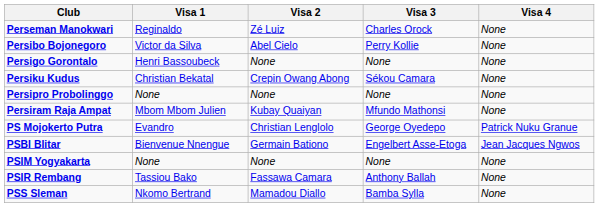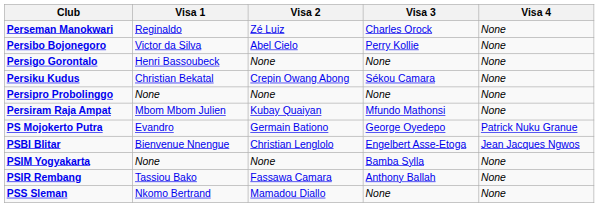 <table class="wikitable">
 <tr>
 <th style="width:190px;">Club</th>
 <th style="width:170px;">Visa 1</th>
 <th style="width:170px;">Visa 2</th>
 <th style="width:170px;">Visa 3</th>
 <th style="width:170px;">Visa 4</th>
 </tr>
 <tr style="vertical-align:top;">
 <td><strong><a href='#'>Perseman Manokwari</a></strong></td>
 <td> <a href='#'>Reginaldo</a></td>
 <td> <a href='#'>Zé Luiz</a></td>
 <td> <a href='#'>Charles Orock</a></td>
 <td><em>None</em></td>
 </tr>
 <tr style="vertical-align:top;">
 <td><strong><a href='#'>Persibo Bojonegoro</a></strong></td>
 <td> <a href='#'>Victor da Silva</a></td>
 <td> <a href='#'>Abel Cielo</a></td>
 <td> <a href='#'>Perry Kollie</a></td>
 <td><em>None</em></td>
 </tr>
 <tr style="vertical-align:top;">
 <td><strong><a href='#'>Persigo Gorontalo</a></strong></td>
 <td> <a href='#'>Henri Bassoubeck</a></td>
 <td><em>None</em></td>
 <td><em>None</em></td>
 <td><em>None</em></td>
 </tr>
 <tr style="vertical-align:top;">
 <td><strong><a href='#'>Persiku Kudus</a></strong></td>
 <td> <a href='#'>Christian Bekatal</a></td>
 <td> <a href='#'>Crepin Owang Abong</a></td>
 <td> <a href='#'>Sékou Camara</a></td>
 <td><em>None</em></td>
 </tr>
 <tr style="vertical-align:top;">
 <td><strong><a href='#'>Persipro Probolinggo</a></strong></td>
 <td><em>None</em></td>
 <td><em>None</em></td>
 <td><em>None</em></td>
 <td><em>None</em></td>
 </tr>
 <tr style="vertical-align:top;">
 <td><strong><a href='#'>Persiram Raja Ampat</a></strong></td>
 <td> <a href='#'>Mbom Mbom Julien</a></td>
 <td> <a href='#'>Kubay Quaiyan</a></td>
 <td> <a href='#'>Mfundo Mathonsi</a></td>
 <td><em>None</em></td>
 </tr>
 <tr style="vertical-align:top;">
 <td><strong><a href='#'>PS Mojokerto Putra</a></strong></td>
 <td> <a href='#'>Evandro</a></td>
-<td> <a href='#'>Christian Lenglolo</a></td>
+<td> <a href='#'>Germain Bationo</a></td>
 <td> <a href='#'>George Oyedepo</a></td>
 <td> <a href='#'>Patrick Nuku Granue</a></td>
 </tr>
 <tr style="vertical-align:top;">
 <td><strong><a href='#'>PSBI Blitar</a></strong></td>
 <td> <a href='#'>Bienvenue Nnengue</a></td>
-<td> <a href='#'>Germain Bationo</a></td>
+<td> <a href='#'>Christian Lenglolo</a></td>
 <td> <a href='#'>Engelbert Asse-Etoga</a></td>
 <td> <a href='#'>Jean Jacques Ngwos</a></td>
 </tr>
 <tr style="vertical-align:top;">
 <td><strong><a href='#'>PSIM Yogyakarta</a></strong></td>
 <td><em>None</em></td>
 <td><em>None</em></td>
-<td><em>None</em></td>
+<td> <a href='#'>Bamba Sylla</a></td>
 <td><em>None</em></td>
 </tr>
 <tr style="vertical-align:top;">
 <td><strong><a href='#'>PSIR Rembang</a></strong></td>
 <td> <a href='#'>Tassiou Bako</a></td>
 <td> <a href='#'>Fassawa Camara</a></td>
 <td> <a href='#'>Anthony Ballah</a></td>
 <td><em>None</em></td>
 </tr>
 <tr style="vertical-align:top;">
 <td><strong><a href='#'>PSS Sleman</a></strong></td>
 <td> <a href='#'>Nkomo Bertrand</a></td>
 <td> <a href='#'>Mamadou Diallo</a></td>
-<td> <a href='#'>Bamba Sylla</a></td>
+<td><em>None</em></td>
 <td><em>None</em></td>
 </tr>
 </table>
